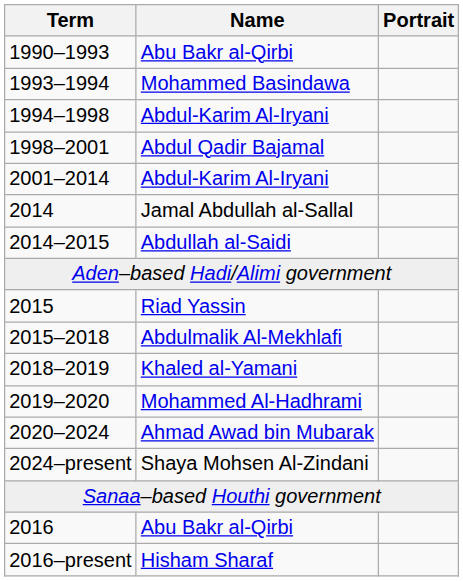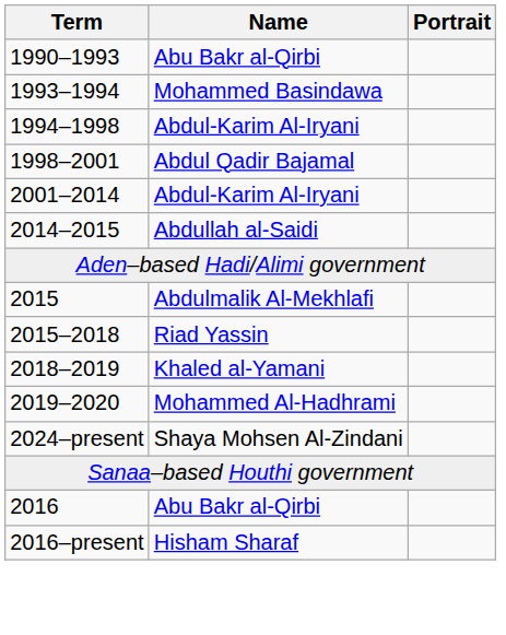 <table class="wikitable">
 <tr>
 <th>Term</th>
 <th>Name</th>
 <th>Portrait</th>
 </tr>
 <tr>
 <td>1990–1993</td>
 <td><a href='#'>Abu Bakr al-Qirbi</a></td>
 <td></td>
 </tr>
 <tr>
 <td>1993–1994</td>
 <td><a href='#'>Mohammed Basindawa</a></td>
 <td></td>
 </tr>
 <tr>
 <td>1994–1998</td>
 <td><a href='#'>Abdul-Karim Al-Iryani</a></td>
 <td></td>
 </tr>
 <tr>
 <td>1998–2001</td>
 <td><a href='#'>Abdul Qadir Bajamal</a></td>
 <td></td>
 </tr>
 <tr>
 <td>2001–2014</td>
 <td><a href='#'>Abdul-Karim Al-Iryani</a></td>
 <td></td>
 </tr>
 <tr>
-<td>2014</td>
-<td>Jamal Abdullah al-Sallal</td>
-<td></td>
-</tr>
-<tr>
 <td>2014–2015</td>
 <td><a href='#'>Abdullah al-Saidi</a></td>
 <td></td>
 </tr>
 <tr style="background:#efefef;">
 <td colspan=3 align=center><em><a href='#'>Aden</a>–based <a href='#'>Hadi</a>/<a href='#'>Alimi</a> government</em></td>
 </tr>
 <tr>
 <td>2015</td>
-<td><a href='#'>Riad Yassin</a></td>
+<td><a href='#'>Abdulmalik Al-Mekhlafi</a></td>
 <td></td>
 </tr>
 <tr>
 <td>2015–2018</td>
-<td><a href='#'>Abdulmalik Al-Mekhlafi</a></td>
+<td><a href='#'>Riad Yassin</a></td>
 <td></td>
 </tr>
 <tr>
 <td>2018–2019</td>
 <td><a href='#'>Khaled al-Yamani</a></td>
 <td></td>
 </tr>
 <tr>
 <td>2019–2020</td>
 <td><a href='#'>Mohammed Al-Hadhrami</a></td>
-<td></td>
-</tr>
-<tr>
-<td>2020–2024</td>
-<td><a href='#'>Ahmad Awad bin Mubarak</a></td>
 <td></td>
 </tr>
 <tr>
 <td>2024–present</td>
 <td>Shaya Mohsen Al-Zindani</td>
 <td></td>
 </tr>
 <tr style="background:#efefef;">
 <td colspan=3 align=center><em><a href='#'>Sanaa</a>–based <a href='#'>Houthi</a> government</em></td>
 </tr>
 <tr>
 <td>2016</td>
 <td><a href='#'>Abu Bakr al-Qirbi</a></td>
 <td></td>
 </tr>
 <tr>
 <td>2016–present</td>
 <td><a href='#'>Hisham Sharaf</a></td>
 <td></td>
 </tr>
 </table>
